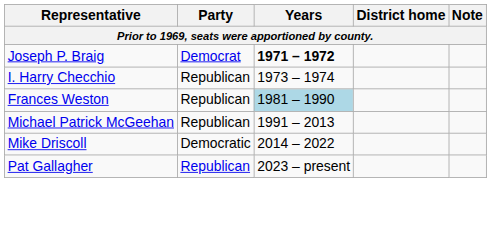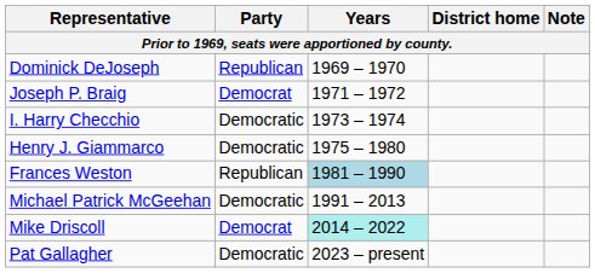 <table class=wikitable>
 <tr valign=bottom>
 <th>Representative</th>
 <th>Party</th>
 <th>Years</th>
 <th>District home</th>
 <th>Note</th>
 </tr>
 <tr>
 <th colspan=5 style="font-size: 80%;"><em>Prior to 1969, seats were apportioned by county.</em></th>
 </tr>
 <tr>
+<td><a href='#'>Dominick DeJoseph</a></td>
+<td><a href='#'>Republican</a></td>
+<td>1969 – 1970</td>
+<td></td>
+<td></td>
+</tr>
+<tr>
 <td><a href='#'>Joseph P. Braig</a></td>
 <td><a href='#'>Democrat</a></td>
-<td><strong>1971 – 1972</strong></td>
+<td>1971 – 1972</td>
 <td></td>
 <td></td>
 </tr>
 <tr>
 <td><a href='#'>I. Harry Checchio</a></td>
-<td>Republican</td>
+<td>Democratic</td>
 <td>1973 – 1974</td>
+<td></td>
+<td></td>
+</tr>
+<tr>
+<td><a href='#'>Henry J. Giammarco</a></td>
+<td>Democratic</td>
+<td>1975 – 1980</td>
 <td></td>
 <td></td>
 </tr>
 <tr>
 <td><a href='#'>Frances Weston</a></td>
 <td>Republican</td>
 <td style="background: lightblue;">1981 – 1990</td>
 <td></td>
 <td></td>
 </tr>
 <tr>
 <td><a href='#'>Michael Patrick McGeehan</a></td>
-<td>Republican</td>
+<td>Democratic</td>
 <td>1991 – 2013</td>
 <td></td>
 <td></td>
 </tr>
 <tr>
 <td><a href='#'>Mike Driscoll</a></td>
-<td>Democratic</td>
-<td>2014 – 2022</td>
+<td><a href='#'>Democrat</a></td>
+<td style="background: paleturquoise;">2014 – 2022</td>
 <td></td>
 <td></td>
 </tr>
 <tr>
 <td><a href='#'>Pat Gallagher</a></td>
-<td><a href='#'>Republican</a></td>
+<td>Democratic</td>
 <td>2023 – present</td>
 <td></td>
 <td></td>
 </tr>
 </table>
